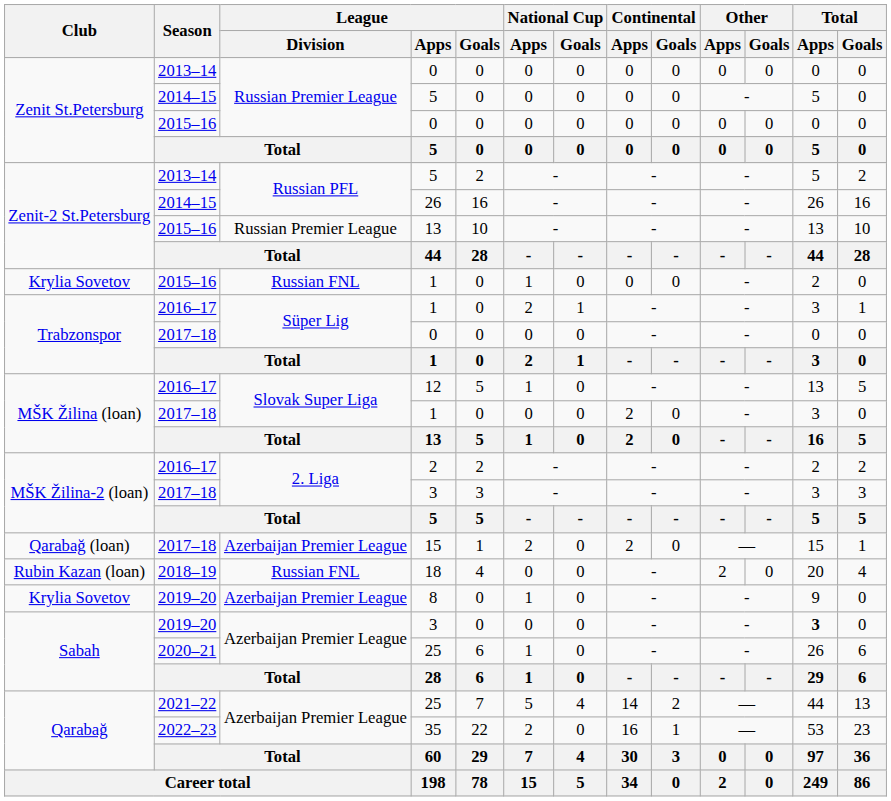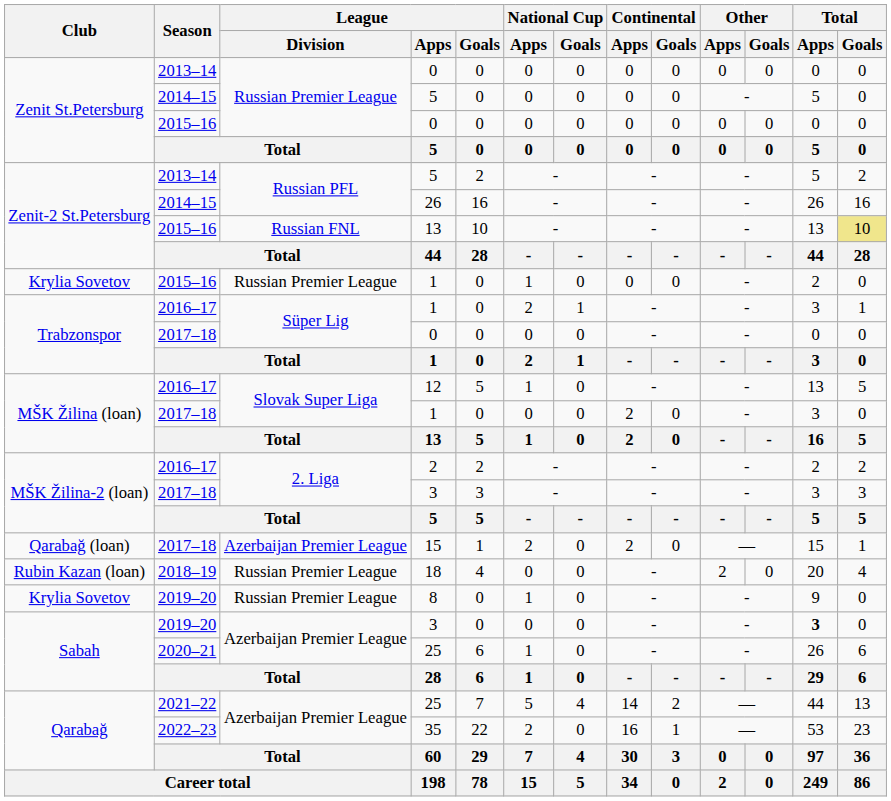 <table class="wikitable" style="text-align:center">
 <tr>
 <th rowspan="2">Club</th>
 <th rowspan="2">Season</th>
 <th colspan="3">League</th>
 <th colspan="2">National Cup</th>
 <th colspan="2">Continental</th>
 <th colspan="2">Other</th>
 <th colspan="2">Total</th>
 </tr>
 <tr>
 <th>Division</th>
 <th>Apps</th>
 <th>Goals</th>
 <th>Apps</th>
 <th>Goals</th>
 <th>Apps</th>
 <th>Goals</th>
 <th>Apps</th>
 <th>Goals</th>
 <th>Apps</th>
 <th>Goals</th>
 </tr>
 <tr>
 <td rowspan="4"><a href='#'>Zenit St.Petersburg</a></td>
 <td><a href='#'>2013–14</a></td>
 <td rowspan="3"><a href='#'>Russian Premier League</a></td>
 <td>0</td>
 <td>0</td>
 <td>0</td>
 <td>0</td>
 <td>0</td>
 <td>0</td>
 <td>0</td>
 <td>0</td>
 <td>0</td>
 <td>0</td>
 </tr>
 <tr>
 <td><a href='#'>2014–15</a></td>
 <td>5</td>
 <td>0</td>
 <td>0</td>
 <td>0</td>
 <td>0</td>
 <td>0</td>
 <td colspan="2">-</td>
 <td>5</td>
 <td>0</td>
 </tr>
 <tr>
 <td><a href='#'>2015–16</a></td>
 <td>0</td>
 <td>0</td>
 <td>0</td>
 <td>0</td>
 <td>0</td>
 <td>0</td>
 <td>0</td>
 <td>0</td>
 <td>0</td>
 <td>0</td>
 </tr>
 <tr>
 <th colspan="2">Total</th>
 <th>5</th>
 <th>0</th>
 <th>0</th>
 <th>0</th>
 <th>0</th>
 <th>0</th>
 <th>0</th>
 <th>0</th>
 <th>5</th>
 <th>0</th>
 </tr>
 <tr>
 <td rowspan="4"><a href='#'>Zenit-2 St.Petersburg</a></td>
 <td><a href='#'>2013–14</a></td>
 <td rowspan="2"><a href='#'>Russian PFL</a></td>
 <td>5</td>
 <td>2</td>
 <td colspan="2">-</td>
 <td colspan="2">-</td>
 <td colspan="2">-</td>
 <td>5</td>
 <td>2</td>
 </tr>
 <tr>
 <td><a href='#'>2014–15</a></td>
 <td>26</td>
 <td>16</td>
 <td colspan="2">-</td>
 <td colspan="2">-</td>
 <td colspan="2">-</td>
 <td>26</td>
 <td>16</td>
 </tr>
 <tr>
 <td><a href='#'>2015–16</a></td>
-<td>Russian Premier League</td>
+<td><a href='#'>Russian FNL</a></td>
 <td>13</td>
 <td>10</td>
 <td colspan="2">-</td>
 <td colspan="2">-</td>
 <td colspan="2">-</td>
 <td>13</td>
-<td>10</td>
+<td style="background: khaki;">10</td>
 </tr>
 <tr>
 <th colspan="2">Total</th>
 <th>44</th>
 <th>28</th>
 <th>-</th>
 <th>-</th>
 <th>-</th>
 <th>-</th>
 <th>-</th>
 <th>-</th>
 <th>44</th>
 <th>28</th>
 </tr>
 <tr>
 <td><a href='#'>Krylia Sovetov</a></td>
 <td><a href='#'>2015–16</a></td>
-<td><a href='#'>Russian FNL</a></td>
+<td>Russian Premier League</td>
 <td>1</td>
 <td>0</td>
 <td>1</td>
 <td>0</td>
 <td>0</td>
 <td>0</td>
 <td colspan="2">-</td>
 <td>2</td>
 <td>0</td>
 </tr>
 <tr>
 <td rowspan="3"><a href='#'>Trabzonspor</a></td>
 <td><a href='#'>2016–17</a></td>
 <td rowspan="2"><a href='#'>Süper Lig</a></td>
 <td>1</td>
 <td>0</td>
 <td>2</td>
 <td>1</td>
 <td colspan="2">-</td>
 <td colspan="2">-</td>
 <td>3</td>
 <td>1</td>
 </tr>
 <tr>
 <td><a href='#'>2017–18</a></td>
 <td>0</td>
 <td>0</td>
 <td>0</td>
 <td>0</td>
 <td colspan="2">-</td>
 <td colspan="2">-</td>
 <td>0</td>
 <td>0</td>
 </tr>
 <tr>
 <th colspan="2">Total</th>
 <th>1</th>
 <th>0</th>
 <th>2</th>
 <th>1</th>
 <th>-</th>
 <th>-</th>
 <th>-</th>
 <th>-</th>
 <th>3</th>
 <th>0</th>
 </tr>
 <tr>
 <td rowspan="3"><a href='#'>MŠK Žilina</a> (loan)</td>
 <td><a href='#'>2016–17</a></td>
 <td rowspan="2"><a href='#'>Slovak Super Liga</a></td>
 <td>12</td>
 <td>5</td>
 <td>1</td>
 <td>0</td>
 <td colspan="2">-</td>
 <td colspan="2">-</td>
 <td>13</td>
 <td>5</td>
 </tr>
 <tr>
 <td><a href='#'>2017–18</a></td>
 <td>1</td>
 <td>0</td>
 <td>0</td>
 <td>0</td>
 <td>2</td>
 <td>0</td>
 <td colspan="2">-</td>
 <td>3</td>
 <td>0</td>
 </tr>
 <tr>
 <th colspan="2">Total</th>
 <th>13</th>
 <th>5</th>
 <th>1</th>
 <th>0</th>
 <th>2</th>
 <th>0</th>
 <th>-</th>
 <th>-</th>
 <th>16</th>
 <th>5</th>
 </tr>
 <tr>
 <td rowspan="3"><a href='#'>MŠK Žilina-2</a> (loan)</td>
 <td><a href='#'>2016–17</a></td>
 <td rowspan="2"><a href='#'>2. Liga</a></td>
 <td>2</td>
 <td>2</td>
 <td colspan="2">-</td>
 <td colspan="2">-</td>
 <td colspan="2">-</td>
 <td>2</td>
 <td>2</td>
 </tr>
 <tr>
 <td><a href='#'>2017–18</a></td>
 <td>3</td>
 <td>3</td>
 <td colspan="2">-</td>
 <td colspan="2">-</td>
 <td colspan="2">-</td>
 <td>3</td>
 <td>3</td>
 </tr>
 <tr>
 <th colspan="2">Total</th>
 <th>5</th>
 <th>5</th>
 <th>-</th>
 <th>-</th>
 <th>-</th>
 <th>-</th>
 <th>-</th>
 <th>-</th>
 <th>5</th>
 <th>5</th>
 </tr>
 <tr>
 <td><a href='#'>Qarabağ</a> (loan)</td>
 <td><a href='#'>2017–18</a></td>
 <td><a href='#'>Azerbaijan Premier League</a></td>
 <td>15</td>
 <td>1</td>
 <td>2</td>
 <td>0</td>
 <td>2</td>
 <td>0</td>
 <td colspan="2">—</td>
 <td>15</td>
 <td>1</td>
 </tr>
 <tr>
 <td><a href='#'>Rubin Kazan</a> (loan)</td>
 <td><a href='#'>2018–19</a></td>
-<td><a href='#'>Russian FNL</a></td>
+<td>Russian Premier League</td>
 <td>18</td>
 <td>4</td>
 <td>0</td>
 <td>0</td>
 <td colspan="2">-</td>
 <td>2</td>
 <td>0</td>
 <td>20</td>
 <td>4</td>
 </tr>
 <tr>
 <td><a href='#'>Krylia Sovetov</a></td>
 <td><a href='#'>2019–20</a></td>
-<td><a href='#'>Azerbaijan Premier League</a></td>
+<td>Russian Premier League</td>
 <td>8</td>
 <td>0</td>
 <td>1</td>
 <td>0</td>
 <td colspan="2">-</td>
 <td colspan="2">-</td>
 <td>9</td>
 <td>0</td>
 </tr>
 <tr>
 <td rowspan="3"><a href='#'>Sabah</a></td>
 <td><a href='#'>2019–20</a></td>
 <td rowspan="2">Azerbaijan Premier League</td>
 <td>3</td>
 <td>0</td>
 <td>0</td>
 <td>0</td>
 <td colspan="2">-</td>
 <td colspan="2">-</td>
 <td><strong>3</strong></td>
 <td>0</td>
 </tr>
 <tr>
 <td><a href='#'>2020–21</a></td>
 <td>25</td>
 <td>6</td>
 <td>1</td>
 <td>0</td>
 <td colspan="2">-</td>
 <td colspan="2">-</td>
 <td>26</td>
 <td>6</td>
 </tr>
 <tr>
 <th colspan="2">Total</th>
 <th>28</th>
 <th>6</th>
 <th>1</th>
 <th>0</th>
 <th>-</th>
 <th>-</th>
 <th>-</th>
 <th>-</th>
 <th>29</th>
 <th>6</th>
 </tr>
 <tr>
 <td rowspan="3"><a href='#'>Qarabağ</a></td>
 <td><a href='#'>2021–22</a></td>
 <td rowspan="2">Azerbaijan Premier League</td>
 <td>25</td>
 <td>7</td>
 <td>5</td>
 <td>4</td>
 <td>14</td>
 <td>2</td>
 <td colspan="2">—</td>
 <td>44</td>
 <td>13</td>
 </tr>
 <tr>
 <td><a href='#'>2022–23</a></td>
 <td>35</td>
 <td>22</td>
 <td>2</td>
 <td>0</td>
 <td>16</td>
 <td>1</td>
 <td colspan="2">—</td>
 <td>53</td>
 <td>23</td>
 </tr>
 <tr>
 <th colspan="2">Total</th>
 <th>60</th>
 <th>29</th>
 <th>7</th>
 <th>4</th>
 <th>30</th>
 <th>3</th>
 <th>0</th>
 <th>0</th>
 <th>97</th>
 <th>36</th>
 </tr>
 <tr>
 <th colspan="3">Career total</th>
 <th>198</th>
 <th>78</th>
 <th>15</th>
 <th>5</th>
 <th>34</th>
 <th>0</th>
 <th>2</th>
 <th>0</th>
 <th>249</th>
 <th>86</th>
 </tr>
 </table>
